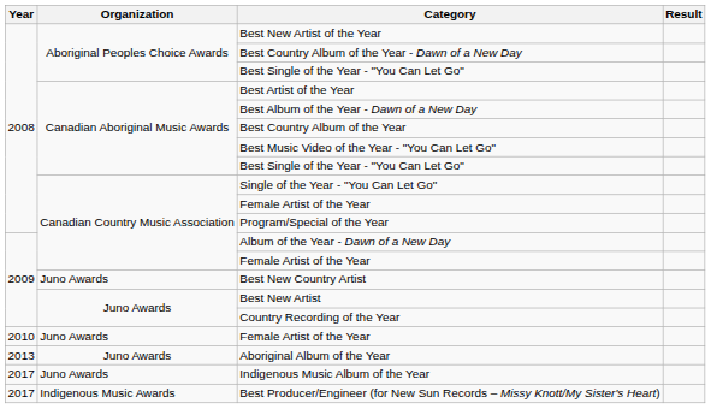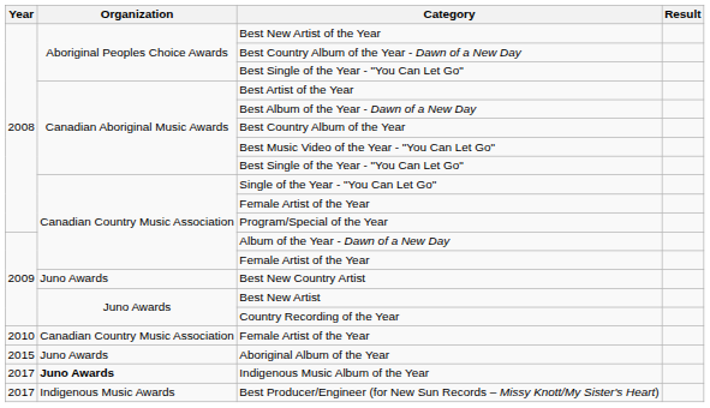 <table class="wikitable">
 <tr>
 <th>Year</th>
 <th>Organization</th>
 <th>Category</th>
 <th>Result</th>
 </tr>
 <tr>
 <td rowspan="11">2008</td>
 <td rowspan="3" align="center">Aboriginal Peoples Choice Awards</td>
 <td>Best New Artist of the Year</td>
 <td></td>
 </tr>
 <tr>
 <td>Best Country Album of the Year - <em>Dawn of a New Day</em></td>
 <td></td>
 </tr>
 <tr>
 <td>Best Single of the Year - "You Can Let Go"</td>
 <td></td>
 </tr>
 <tr>
 <td rowspan="5" align="center">Canadian Aboriginal Music Awards</td>
 <td>Best Artist of the Year</td>
 <td></td>
 </tr>
 <tr>
 <td>Best Album of the Year - <em>Dawn of a New Day</em></td>
 <td></td>
 </tr>
 <tr>
 <td>Best Country Album of the Year</td>
 <td></td>
 </tr>
 <tr>
 <td>Best Music Video of the Year - "You Can Let Go"</td>
 <td></td>
 </tr>
 <tr>
 <td>Best Single of the Year - "You Can Let Go"</td>
 <td></td>
 </tr>
 <tr>
 <td rowspan="5" align="center">Canadian Country Music Association</td>
 <td>Single of the Year - "You Can Let Go"</td>
 <td></td>
 </tr>
 <tr>
 <td>Female Artist of the Year</td>
 <td></td>
 </tr>
 <tr>
 <td>Program/Special of the Year</td>
 <td></td>
 </tr>
 <tr>
 <td rowspan="5">2009</td>
 <td>Album of the Year - <em>Dawn of a New Day</em></td>
 <td></td>
 </tr>
 <tr>
 <td>Female Artist of the Year</td>
 <td></td>
 </tr>
 <tr>
 <td>Juno Awards</td>
 <td>Best New Country Artist</td>
 <td></td>
 </tr>
 <tr>
 <td rowspan="2" align="center">Juno Awards</td>
 <td>Best New Artist</td>
 <td></td>
 </tr>
 <tr>
 <td>Country Recording of the Year</td>
 <td></td>
 </tr>
 <tr>
 <td>2010</td>
-<td>Juno Awards</td>
+<td align="center">Canadian Country Music Association</td>
 <td>Female Artist of the Year</td>
 <td></td>
 </tr>
 <tr>
-<td>2013</td>
-<td align="center">Juno Awards</td>
+<td>2015</td>
+<td>Juno Awards</td>
 <td>Aboriginal Album of the Year</td>
 <td></td>
 </tr>
 <tr>
 <td>2017</td>
-<td>Juno Awards</td>
+<td><strong>Juno Awards</strong></td>
 <td>Indigenous Music Album of the Year</td>
 <td></td>
 </tr>
 <tr>
 <td>2017</td>
 <td>Indigenous Music Awards</td>
 <td>Best Producer/Engineer (for New Sun Records – <em>Missy Knott/My Sister's Heart</em>)</td>
 <td></td>
 </tr>
 </table>
